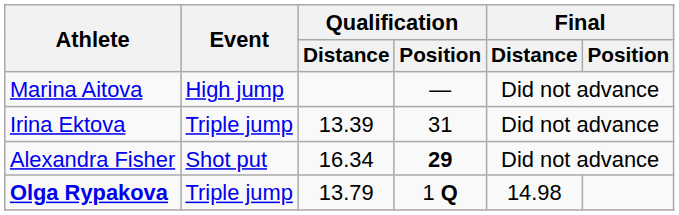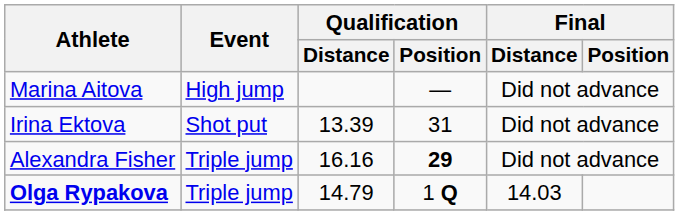 <table class=wikitable style="font-size:90%">
 <tr>
 <th rowspan="2">Athlete</th>
 <th rowspan="2">Event</th>
 <th colspan="2">Qualification</th>
 <th colspan="2">Final</th>
 </tr>
 <tr style="font-size:95%">
 <th>Distance</th>
 <th>Position</th>
 <th>Distance</th>
 <th>Position</th>
 </tr>
 <tr align=center>
 <td align=left><a href='#'>Marina Aitova</a></td>
 <td align=left><a href='#'>High jump</a></td>
 <td></td>
 <td>—</td>
 <td colspan=2>Did not advance</td>
 </tr>
 <tr align=center>
 <td align=left><a href='#'>Irina Ektova</a></td>
-<td align=left><a href='#'>Triple jump</a></td>
+<td align=left><a href='#'>Shot put</a></td>
 <td>13.39</td>
 <td>31</td>
 <td colspan=2>Did not advance</td>
 </tr>
 <tr align=center>
 <td align=left><a href='#'>Alexandra Fisher</a></td>
-<td align=left><a href='#'>Shot put</a></td>
-<td>16.34</td>
+<td align=left><a href='#'>Triple jump</a></td>
+<td>16.16</td>
 <td><strong>29</strong></td>
 <td colspan=2>Did not advance</td>
 </tr>
 <tr align=center>
 <td align=left><strong><a href='#'>Olga Rypakova</a></strong></td>
 <td align=left><a href='#'>Triple jump</a></td>
-<td>13.79</td>
+<td>14.79</td>
 <td>1 <strong>Q</strong></td>
-<td>14.98</td>
+<td>14.03</td>
 <td></td>
 </tr>
 </table>
